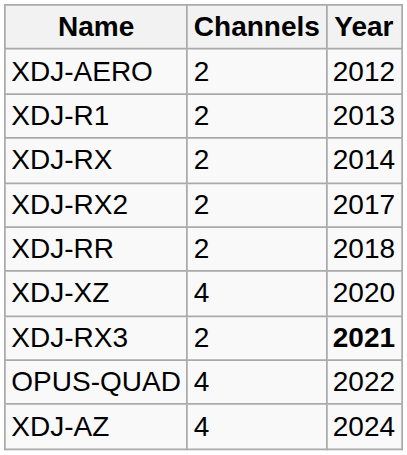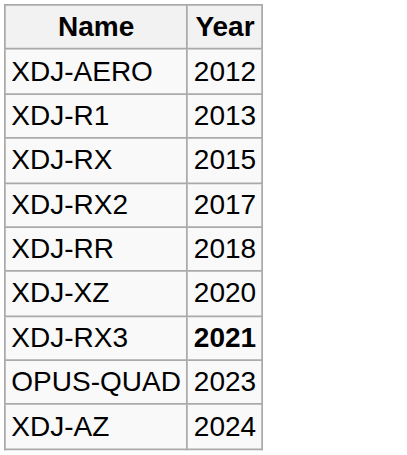 <table class="wikitable sortable">
 <tr>
 <th>Name</th>
-<th>Channels</th>
 <th>Year</th>
 </tr>
 <tr>
 <td>XDJ-AERO</td>
-<td>2</td>
 <td>2012</td>
 </tr>
 <tr>
 <td>XDJ-R1</td>
-<td>2</td>
 <td>2013</td>
 </tr>
 <tr>
 <td>XDJ-RX</td>
-<td>2</td>
-<td>2014</td>
+<td>2015</td>
 </tr>
 <tr>
 <td>XDJ-RX2</td>
-<td>2</td>
 <td>2017</td>
 </tr>
 <tr>
 <td>XDJ-RR</td>
-<td>2</td>
 <td>2018</td>
 </tr>
 <tr>
 <td>XDJ-XZ</td>
-<td>4</td>
 <td>2020</td>
 </tr>
 <tr>
 <td>XDJ-RX3</td>
-<td>2</td>
 <td><strong>2021</strong></td>
 </tr>
 <tr>
 <td>OPUS-QUAD</td>
-<td>4</td>
-<td>2022</td>
+<td>2023</td>
 </tr>
 <tr>
 <td>XDJ-AZ</td>
-<td>4</td>
 <td>2024</td>
 </tr>
 </table>
